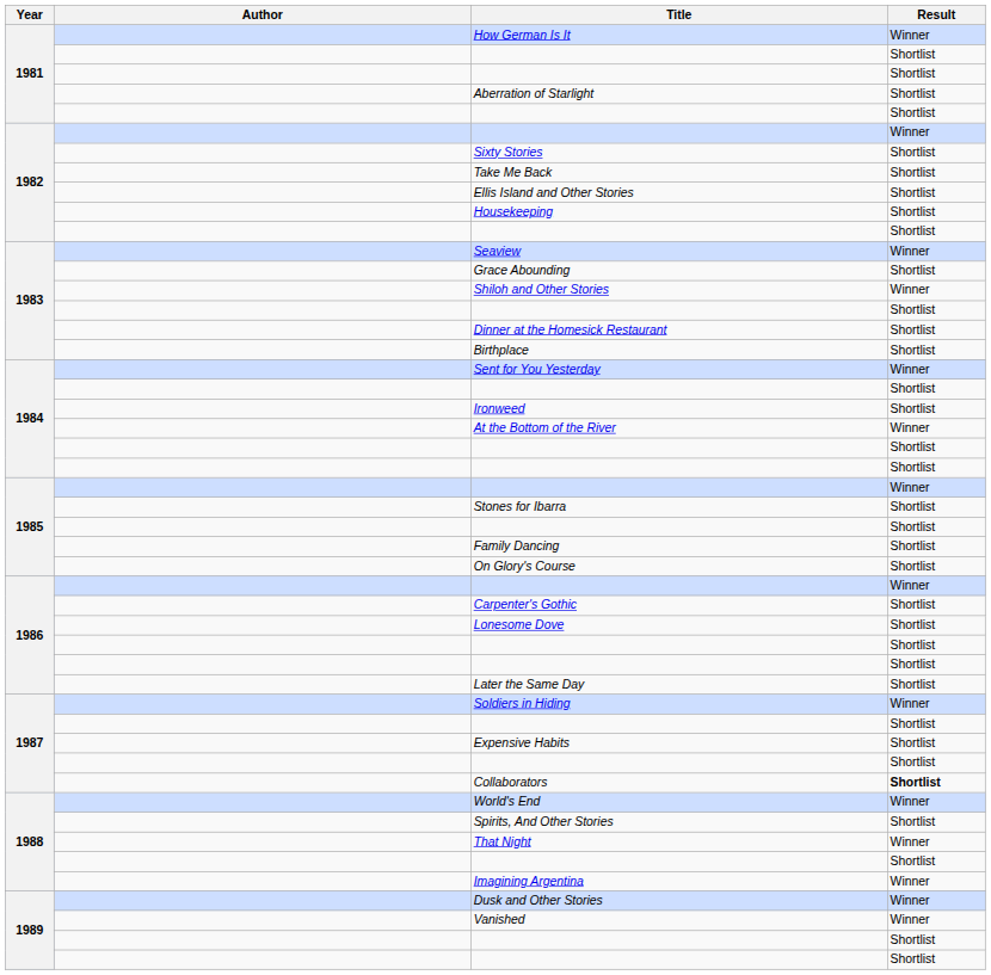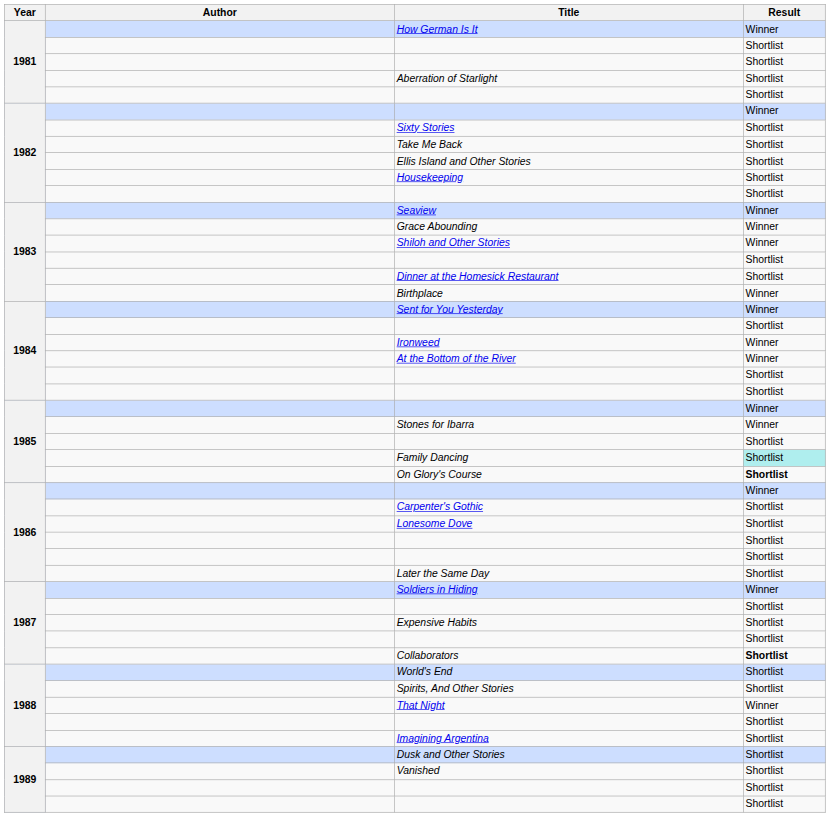 <table class="wikitable sortable mw-collapsible" style="width:100%">
 <tr>
 <th scope="col" width="5%">Year</th>
 <th scope="col" width="42.5%">Author</th>
 <th scope="col" width="42.5">Title</th>
 <th scope="col" width="10%">Result</th>
 </tr>
 <tr style="background:#cddeff">
 <th rowspan="5">1981</th>
 <td></td>
 <td><em><a href='#'>How German Is It</a></em></td>
 <td>Winner</td>
 </tr>
 <tr>
 <td></td>
 <td><em></em></td>
 <td>Shortlist</td>
 </tr>
 <tr>
 <td></td>
 <td><em></em></td>
 <td>Shortlist</td>
 </tr>
 <tr>
 <td></td>
 <td><em>Aberration of Starlight</em></td>
 <td>Shortlist</td>
 </tr>
 <tr>
 <td></td>
 <td><em></em></td>
 <td>Shortlist</td>
 </tr>
 <tr style="background:#cddeff">
 <th rowspan="6">1982</th>
 <td></td>
 <td><em></em></td>
 <td>Winner</td>
 </tr>
 <tr>
 <td></td>
 <td><em><a href='#'>Sixty Stories</a></em></td>
 <td>Shortlist</td>
 </tr>
 <tr>
 <td></td>
 <td><em>Take Me Back</em></td>
 <td>Shortlist</td>
 </tr>
 <tr>
 <td></td>
 <td><em>Ellis Island and Other Stories</em></td>
 <td>Shortlist</td>
 </tr>
 <tr>
 <td></td>
 <td><em><a href='#'>Housekeeping</a></em></td>
 <td>Shortlist</td>
 </tr>
 <tr>
 <td></td>
 <td><em></em></td>
 <td>Shortlist</td>
 </tr>
 <tr style="background:#cddeff">
 <th rowspan="6">1983</th>
 <td></td>
 <td><em><a href='#'>Seaview</a></em></td>
 <td>Winner</td>
 </tr>
 <tr>
 <td></td>
 <td><em>Grace Abounding</em></td>
-<td>Shortlist</td>
+<td>Winner</td>
 </tr>
 <tr>
 <td></td>
 <td><em><a href='#'>Shiloh and Other Stories</a></em></td>
 <td>Winner</td>
 </tr>
 <tr>
 <td></td>
 <td><em></em></td>
 <td>Shortlist</td>
 </tr>
 <tr>
 <td></td>
 <td><em><a href='#'>Dinner at the Homesick Restaurant</a></em></td>
 <td>Shortlist</td>
 </tr>
 <tr>
 <td></td>
 <td><em>Birthplace</em></td>
-<td>Shortlist</td>
+<td>Winner</td>
 </tr>
 <tr style="background:#cddeff">
 <th rowspan="6">1984</th>
 <td></td>
 <td><em><a href='#'>Sent for You Yesterday</a></em></td>
 <td>Winner</td>
 </tr>
 <tr>
 <td></td>
 <td><em></em></td>
 <td>Shortlist</td>
 </tr>
 <tr>
 <td></td>
 <td><em><a href='#'>Ironweed</a></em></td>
-<td>Shortlist</td>
+<td>Winner</td>
 </tr>
 <tr>
 <td></td>
 <td><em><a href='#'>At the Bottom of the River</a></em></td>
 <td>Winner</td>
 </tr>
 <tr>
 <td></td>
 <td><em></em></td>
 <td>Shortlist</td>
 </tr>
 <tr>
 <td></td>
 <td><em></em></td>
 <td>Shortlist</td>
 </tr>
 <tr style="background:#cddeff">
 <th rowspan="5">1985</th>
 <td></td>
 <td><em></em></td>
 <td>Winner</td>
 </tr>
 <tr>
 <td></td>
 <td><em>Stones for Ibarra</em></td>
-<td>Shortlist</td>
+<td>Winner</td>
 </tr>
 <tr>
 <td></td>
 <td><em></em></td>
 <td>Shortlist</td>
 </tr>
 <tr>
 <td></td>
 <td><em>Family Dancing</em></td>
-<td>Shortlist</td>
+<td style="background: paleturquoise;">Shortlist</td>
 </tr>
 <tr>
 <td></td>
 <td><em>On Glory's Course</em></td>
-<td>Shortlist</td>
+<td><strong>Shortlist</strong></td>
 </tr>
 <tr style="background:#cddeff">
 <th rowspan="6">1986</th>
 <td></td>
 <td><em></em></td>
 <td>Winner</td>
 </tr>
 <tr>
 <td></td>
 <td><em><a href='#'>Carpenter's Gothic</a></em></td>
 <td>Shortlist</td>
 </tr>
 <tr>
 <td></td>
 <td><em><a href='#'>Lonesome Dove</a></em></td>
 <td>Shortlist</td>
 </tr>
 <tr>
 <td></td>
 <td><em></em></td>
 <td>Shortlist</td>
 </tr>
 <tr>
 <td></td>
 <td><em></em></td>
 <td>Shortlist</td>
 </tr>
 <tr>
 <td></td>
 <td><em>Later the Same Day</em></td>
 <td>Shortlist</td>
 </tr>
 <tr style="background:#cddeff">
 <th rowspan="5">1987</th>
 <td></td>
 <td><em><a href='#'>Soldiers in Hiding</a></em></td>
 <td>Winner</td>
 </tr>
 <tr>
 <td></td>
 <td><em></em></td>
 <td>Shortlist</td>
 </tr>
 <tr>
 <td></td>
 <td><em>Expensive Habits</em></td>
 <td>Shortlist</td>
 </tr>
 <tr>
 <td></td>
 <td><em></em></td>
 <td>Shortlist</td>
 </tr>
 <tr>
 <td></td>
 <td><em>Collaborators</em></td>
 <td><strong>Shortlist</strong></td>
 </tr>
 <tr style="background:#cddeff">
 <th rowspan="5">1988</th>
 <td></td>
 <td><em>World's End</em></td>
-<td>Winner</td>
+<td>Shortlist</td>
 </tr>
 <tr>
 <td></td>
 <td><em>Spirits, And Other Stories</em></td>
 <td>Shortlist</td>
 </tr>
 <tr>
 <td></td>
 <td><em><a href='#'>That Night</a></em></td>
 <td>Winner</td>
 </tr>
 <tr>
 <td></td>
 <td><em></em></td>
 <td>Shortlist</td>
 </tr>
 <tr>
 <td></td>
 <td><em><a href='#'>Imagining Argentina</a></em></td>
-<td>Winner</td>
+<td>Shortlist</td>
 </tr>
 <tr style="background:#cddeff">
 <th rowspan="4">1989</th>
 <td></td>
 <td><em>Dusk and Other Stories</em></td>
-<td>Winner</td>
+<td>Shortlist</td>
 </tr>
 <tr>
 <td></td>
 <td><em>Vanished</em></td>
-<td>Winner</td>
+<td>Shortlist</td>
 </tr>
 <tr>
 <td></td>
 <td><em></em></td>
 <td>Shortlist</td>
 </tr>
 <tr>
 <td></td>
 <td><em></em></td>
 <td>Shortlist</td>
 </tr>
 </table>
